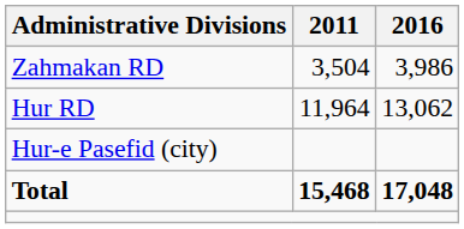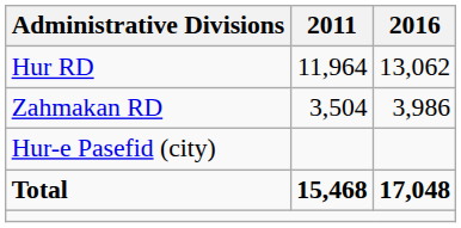 <table class="wikitable">
 <tr>
 <th>Administrative Divisions</th>
 <th>2011</th>
 <th>2016</th>
 </tr>
 <tr>
+<td><a href='#'>Hur RD</a></td>
+<td style="text-align: right;">11,964</td>
+<td style="text-align: right;">13,062</td>
+</tr>
+<tr>
 <td><a href='#'>Zahmakan RD</a></td>
 <td style="text-align: right;">3,504</td>
 <td style="text-align: right;">3,986</td>
-</tr>
-<tr>
-<td><a href='#'>Hur RD</a></td>
-<td style="text-align: right;">11,964</td>
-<td style="text-align: right;">13,062</td>
 </tr>
 <tr>
 <td><a href='#'>Hur-e Pasefid</a> (city)</td>
 <td style="text-align: right;"></td>
 <td style="text-align: right;"></td>
 </tr>
 <tr>
 <td><strong>Total</strong></td>
 <td style="text-align: right;"><strong>15,468</strong></td>
 <td style="text-align: right;"><strong>17,048</strong></td>
 </tr>
 <tr>
 <td colspan=3></td>
 </tr>
 </table>
